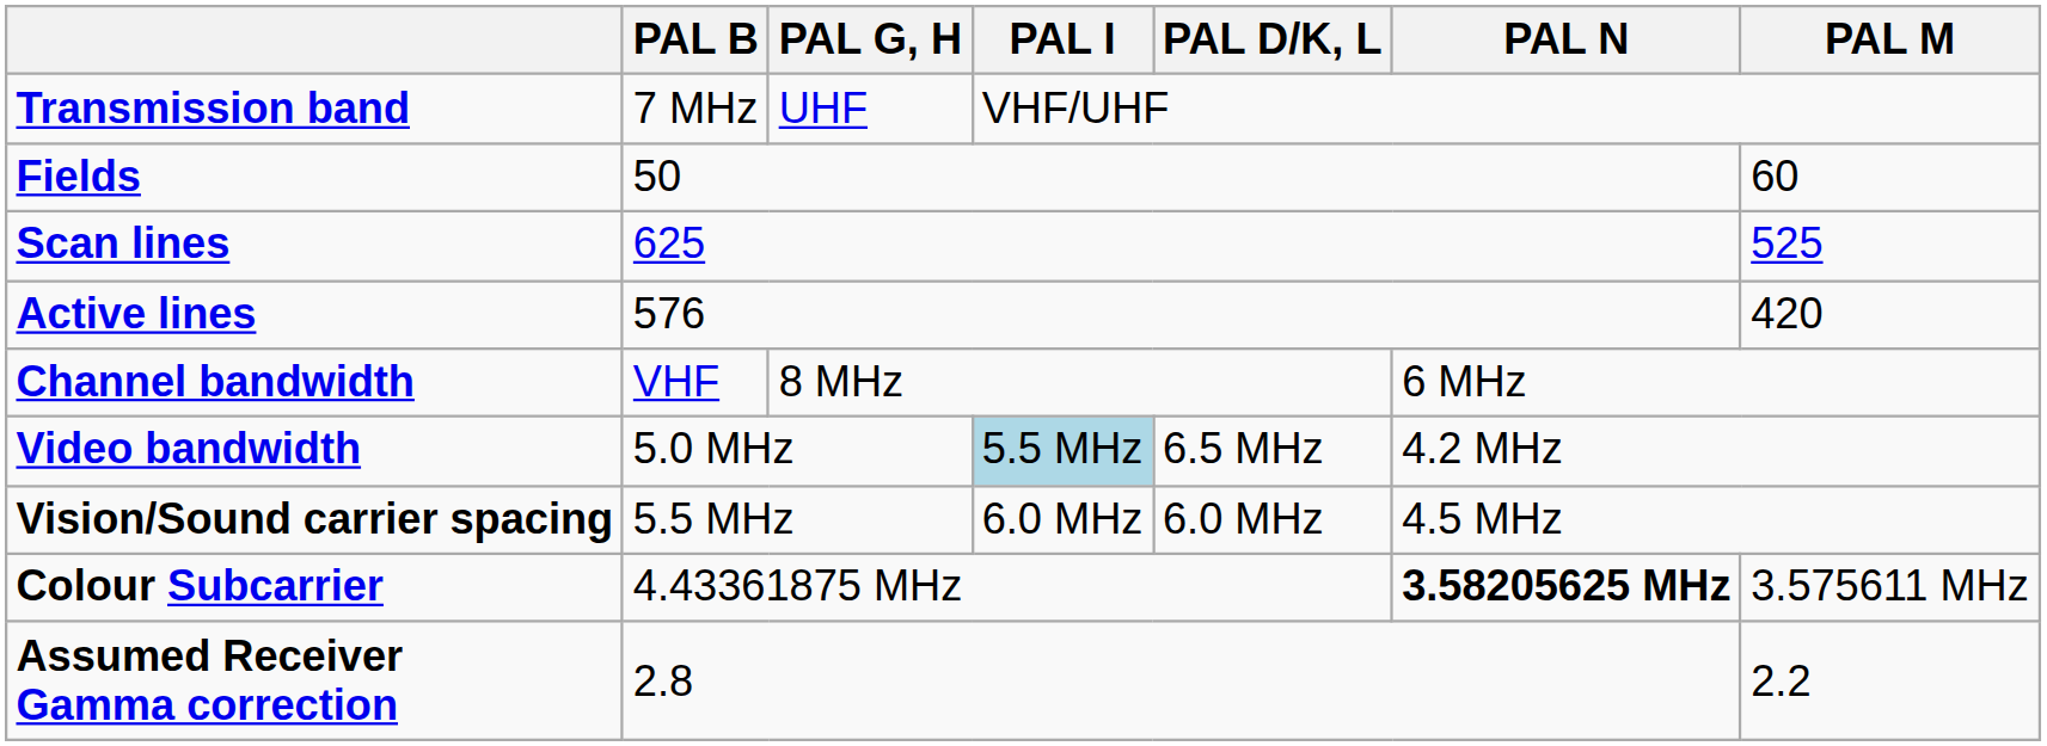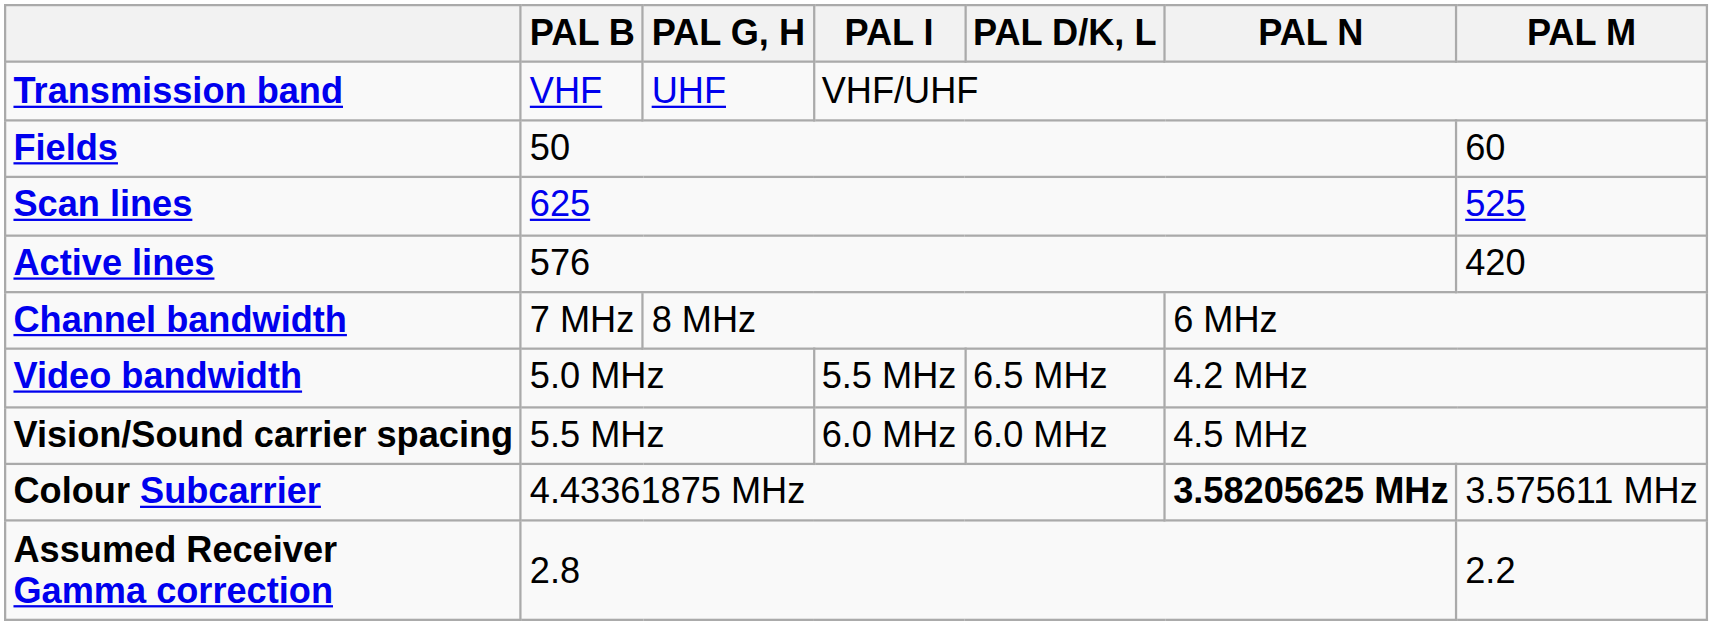 <table class="wikitable">
 <tr style="font-weight:bold;">
 <th style="font-weight:normal;"></th>
 <th>PAL B</th>
 <th>PAL G, H</th>
 <th>PAL I</th>
 <th>PAL D/K, L</th>
 <th>PAL N</th>
 <th>PAL M</th>
 </tr>
 <tr>
 <td style="font-weight:bold;"><a href='#'>Transmission band</a></td>
-<td>7 MHz</td>
+<td><a href='#'>VHF</a></td>
 <td><a href='#'>UHF</a></td>
 <td colspan="4">VHF/UHF</td>
 </tr>
 <tr>
 <td style="font-weight:bold;"><a href='#'>Fields</a></td>
 <td colspan="5">50</td>
 <td>60</td>
 </tr>
 <tr>
 <td style="font-weight:bold;"><a href='#'>Scan lines</a></td>
 <td colspan="5"><a href='#'>625</a></td>
 <td><a href='#'>525</a></td>
 </tr>
 <tr>
 <td style="font-weight:bold;"><a href='#'>Active lines</a></td>
 <td colspan="5">576</td>
 <td>420</td>
 </tr>
 <tr>
 <td style="font-weight:bold;"><a href='#'>Channel bandwidth</a></td>
-<td><a href='#'>VHF</a></td>
+<td>7 MHz</td>
 <td colspan="3">8 MHz</td>
 <td colspan="2">6 MHz</td>
 </tr>
 <tr>
 <td style="font-weight:bold;"><a href='#'>Video bandwidth</a></td>
 <td colspan="2">5.0 MHz</td>
-<td style="background: lightblue;">5.5 MHz</td>
+<td>5.5 MHz</td>
 <td>6.5 MHz</td>
 <td colspan="2">4.2 MHz</td>
 </tr>
 <tr>
 <td style="font-weight:bold;">Vision/Sound carrier spacing</td>
 <td colspan="2">5.5 MHz</td>
 <td>6.0 MHz</td>
 <td>6.0 MHz</td>
 <td colspan="2">4.5 MHz</td>
 </tr>
 <tr>
 <td style="font-weight:bold;">Colour <a href='#'>Subcarrier</a></td>
 <td colspan="4">4.43361875 MHz</td>
 <td><strong>3.58205625 MHz</strong></td>
 <td>3.575611 MHz</td>
 </tr>
 <tr>
 <td style="font-weight:bold;">Assumed Receiver<br><a href='#'>Gamma correction</a></td>
 <td colspan="5">2.8</td>
 <td>2.2</td>
 </tr>
 </table>
